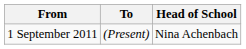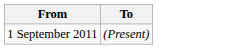 <table class="wikitable">
 <tr>
 <th>From</th>
 <th>To</th>
-<th>Head of School</th>
 </tr>
 <tr>
 <td>1 September 2011</td>
 <td><em>(Present)</em></td>
-<td>Nina Achenbach</td>
 </tr>
 </table>
